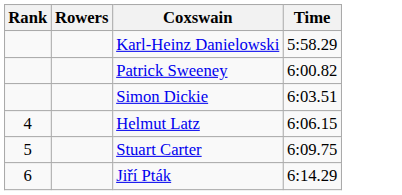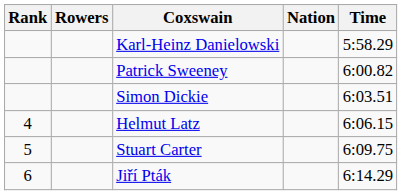 <table class="wikitable sortable" style="text-align:center">
 <tr>
 <th>Rank</th>
 <th>Rowers</th>
 <th>Coxswain</th>
+<th>Nation</th>
 <th>Time</th>
 </tr>
 <tr>
 <td></td>
 <td></td>
 <td align=left><a href='#'>Karl-Heinz Danielowski</a></td>
+<td align=left></td>
 <td>5:58.29</td>
 </tr>
 <tr>
 <td></td>
 <td></td>
 <td align=left><a href='#'>Patrick Sweeney</a></td>
+<td align=left></td>
 <td>6:00.82</td>
 </tr>
 <tr>
 <td></td>
 <td></td>
 <td align=left><a href='#'>Simon Dickie</a></td>
+<td align=left></td>
 <td>6:03.51</td>
 </tr>
 <tr>
 <td>4</td>
 <td></td>
 <td align=left><a href='#'>Helmut Latz</a></td>
+<td align=left></td>
 <td>6:06.15</td>
 </tr>
 <tr>
 <td>5</td>
 <td></td>
 <td align=left><a href='#'>Stuart Carter</a></td>
+<td align=left></td>
 <td>6:09.75</td>
 </tr>
 <tr>
 <td>6</td>
 <td></td>
 <td align=left><a href='#'>Jiří Pták</a></td>
+<td align=left></td>
 <td>6:14.29</td>
 </tr>
 </table>
